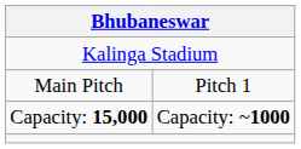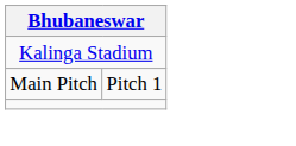 <table class="wikitable" style="text-align:center">
 <tr>
 <th colspan="2"><a href='#'>Bhubaneswar</a></th>
 </tr>
 <tr>
 <td colspan="2"><a href='#'>Kalinga Stadium</a></td>
 </tr>
 <tr>
 <td>Main Pitch</td>
 <td>Pitch 1</td>
 </tr>
 <tr>
-<td>Capacity: <strong>15,000</strong></td>
-<td>Capacity: ~<strong>1000</strong></td>
-</tr>
-<tr>
 <td colspan="2" rowspan="2"></td>
 </tr>
 </table>
